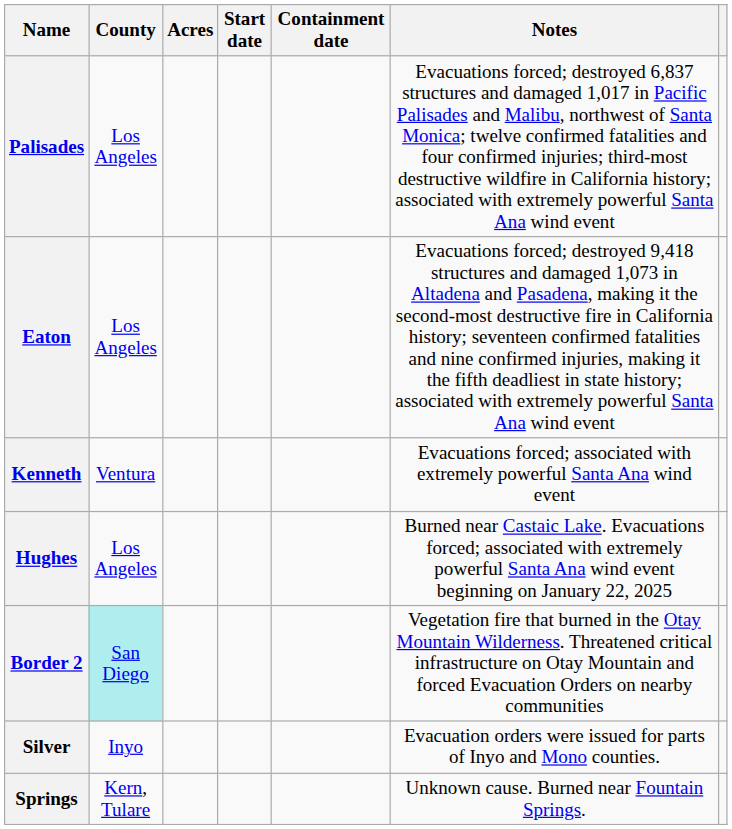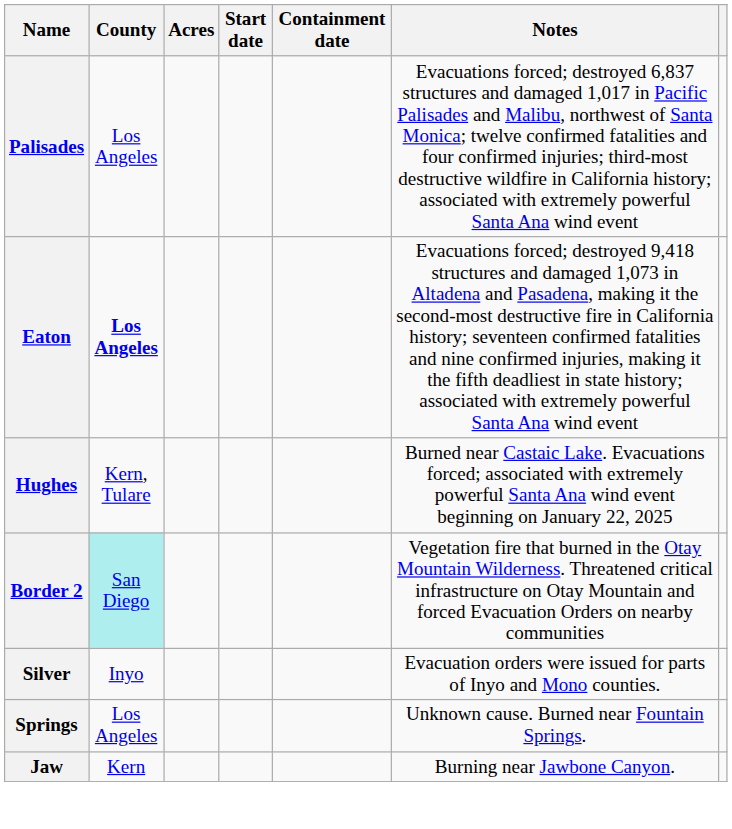 <table class="wikitable sortable plainrowheaders mw-collapsible" style="text-align:center;">
 <tr>
 <th scope="col">Name</th>
 <th scope="col">County </th>
 <th scope="col">Acres</th>
 <th scope="col">Start date</th>
 <th scope="col">Containment date</th>
 <th scope="col">Notes</th>
 <th scope="col" class="unsortable"></th>
 </tr>
 <tr>
 <th scope="row"><a href='#'>Palisades</a></th>
 <td><a href='#'>Los Angeles</a></td>
 <td></td>
 <td></td>
 <td></td>
 <td>Evacuations forced; destroyed 6,837 structures and damaged 1,017 in <a href='#'>Pacific Palisades</a> and <a href='#'>Malibu</a>, northwest of <a href='#'>Santa Monica</a>; twelve confirmed fatalities and four confirmed injuries; third-most destructive wildfire in California history; associated with extremely powerful <a href='#'>Santa Ana</a> wind event</td>
 <td></td>
 </tr>
 <tr>
 <th scope="row"><a href='#'>Eaton</a></th>
-<td><a href='#'>Los Angeles</a></td>
+<td><strong><a href='#'>Los Angeles</a></strong></td>
 <td></td>
 <td></td>
 <td></td>
 <td>Evacuations forced; destroyed 9,418 structures and damaged 1,073 in <a href='#'>Altadena</a> and <a href='#'>Pasadena</a>, making it the second-most destructive fire in California history; seventeen confirmed fatalities and nine confirmed injuries, making it the fifth deadliest in state history; associated with extremely powerful <a href='#'>Santa Ana</a> wind event</td>
 <td></td>
 </tr>
 <tr>
-<th scope="row"><a href='#'>Kenneth</a></th>
-<td><a href='#'>Ventura</a></td>
-<td></td>
-<td></td>
-<td></td>
-<td>Evacuations forced; associated with extremely powerful <a href='#'>Santa Ana</a> wind event</td>
-<td></td>
-</tr>
-<tr>
 <th scope="row"><a href='#'>Hughes</a></th>
-<td><a href='#'>Los Angeles</a></td>
+<td><a href='#'>Kern</a>, <a href='#'>Tulare</a></td>
 <td></td>
 <td></td>
 <td></td>
 <td>Burned near <a href='#'>Castaic Lake</a>. Evacuations forced; associated with extremely powerful <a href='#'>Santa Ana</a> wind event beginning on January 22, 2025</td>
 <td></td>
 </tr>
 <tr>
 <th scope="row"><a href='#'>Border 2</a></th>
 <td style="background: paleturquoise;"><a href='#'>San Diego</a></td>
 <td></td>
 <td></td>
 <td></td>
 <td>Vegetation fire that burned in the <a href='#'>Otay Mountain Wilderness</a>. Threatened critical infrastructure on Otay Mountain and forced Evacuation Orders on  nearby communities</td>
 <td></td>
 </tr>
 <tr>
 <th scope="row">Silver</th>
 <td><a href='#'>Inyo</a></td>
 <td></td>
 <td></td>
 <td></td>
 <td>Evacuation orders were issued for parts of Inyo and <a href='#'>Mono</a> counties.</td>
 <td></td>
 </tr>
 <tr>
 <th scope="row">Springs</th>
-<td><a href='#'>Kern</a>, <a href='#'>Tulare</a></td>
+<td><a href='#'>Los Angeles</a></td>
 <td></td>
 <td></td>
 <td></td>
 <td>Unknown cause. Burned near <a href='#'>Fountain Springs</a>.</td>
 <td></td>
 </tr>
+<tr>
+<th scope="row">Jaw</th>
+<td><a href='#'>Kern</a></td>
+<td></td>
+<td></td>
+<td></td>
+<td>Burning near <a href='#'>Jawbone Canyon</a>.</td>
+<td></td>
+</tr>
 </table>
